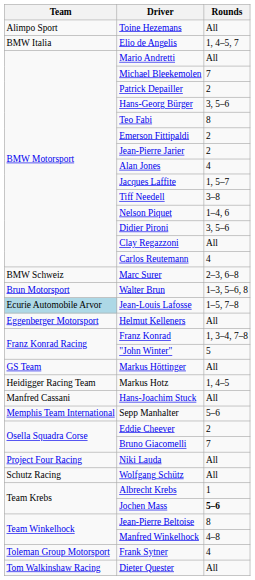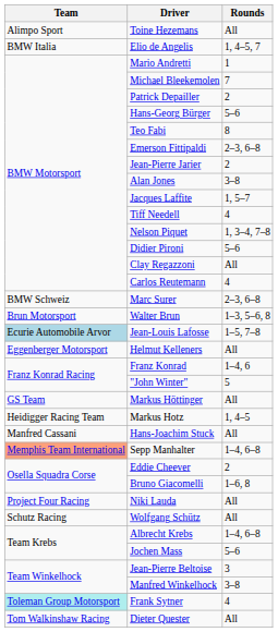 <table class="wikitable" style="font-size:90%;">
 <tr>
 <th>Team</th>
 <th>Driver</th>
 <th>Rounds</th>
 </tr>
 <tr>
 <td> Alimpo Sport</td>
 <td> <a href='#'>Toine Hezemans</a></td>
 <td>All</td>
 </tr>
 <tr>
 <td> BMW Italia</td>
 <td> <a href='#'>Elio de Angelis</a></td>
 <td>1, 4–5, 7</td>
 </tr>
 <tr>
 <td rowspan=14> <a href='#'>BMW Motorsport</a></td>
 <td> <a href='#'>Mario Andretti</a></td>
-<td>All</td>
+<td>1</td>
 </tr>
 <tr>
 <td> <a href='#'>Michael Bleekemolen</a></td>
 <td>7</td>
 </tr>
 <tr>
 <td> <a href='#'>Patrick Depailler</a></td>
 <td>2</td>
 </tr>
 <tr>
 <td> <a href='#'>Hans-Georg Bürger</a></td>
-<td>3, 5–6</td>
+<td>5–6</td>
 </tr>
 <tr>
 <td> <a href='#'>Teo Fabi</a></td>
 <td>8</td>
 </tr>
 <tr>
 <td> <a href='#'>Emerson Fittipaldi</a></td>
-<td>2</td>
+<td>2–3, 6–8</td>
 </tr>
 <tr>
 <td> <a href='#'>Jean-Pierre Jarier</a></td>
 <td>2</td>
 </tr>
 <tr>
 <td> <a href='#'>Alan Jones</a></td>
-<td>4</td>
+<td>3–8</td>
 </tr>
 <tr>
 <td> <a href='#'>Jacques Laffite</a></td>
 <td>1, 5–7</td>
 </tr>
 <tr>
 <td> <a href='#'>Tiff Needell</a></td>
-<td>3–8</td>
+<td>4</td>
 </tr>
 <tr>
 <td> <a href='#'>Nelson Piquet</a></td>
-<td>1–4, 6</td>
+<td>1, 3–4, 7–8</td>
 </tr>
 <tr>
 <td> <a href='#'>Didier Pironi</a></td>
-<td>3, 5–6</td>
+<td>5–6</td>
 </tr>
 <tr>
 <td> <a href='#'>Clay Regazzoni</a></td>
 <td>All</td>
 </tr>
 <tr>
 <td> <a href='#'>Carlos Reutemann</a></td>
 <td>4</td>
 </tr>
 <tr>
 <td> BMW Schweiz</td>
 <td> <a href='#'>Marc Surer</a></td>
 <td>2–3, 6–8</td>
 </tr>
 <tr>
 <td> <a href='#'>Brun Motorsport</a></td>
 <td> <a href='#'>Walter Brun</a></td>
 <td>1–3, 5–6, 8</td>
 </tr>
 <tr>
 <td style="background: lightblue;"> Ecurie Automobile Arvor</td>
 <td> <a href='#'>Jean-Louis Lafosse</a></td>
 <td>1–5, 7–8</td>
 </tr>
 <tr>
 <td> <a href='#'>Eggenberger Motorsport</a></td>
 <td> <a href='#'>Helmut Kelleners</a></td>
 <td>All</td>
 </tr>
 <tr>
 <td rowspan=2> <a href='#'>Franz Konrad Racing</a></td>
 <td> <a href='#'>Franz Konrad</a></td>
-<td>1, 3–4, 7–8</td>
+<td>1–4, 6</td>
 </tr>
 <tr>
 <td> <a href='#'>"John Winter"</a></td>
 <td>5</td>
 </tr>
 <tr>
 <td> <a href='#'>GS Team</a></td>
 <td> <a href='#'>Markus Höttinger</a></td>
 <td>All</td>
 </tr>
 <tr>
 <td> Heidigger Racing Team</td>
 <td> Markus Hotz</td>
 <td>1, 4–5</td>
 </tr>
 <tr>
 <td> Manfred Cassani</td>
 <td> <a href='#'>Hans-Joachim Stuck</a></td>
 <td>All</td>
 </tr>
 <tr>
-<td> <a href='#'>Memphis Team International</a></td>
+<td style="background: lightsalmon;"> <a href='#'>Memphis Team International</a></td>
 <td> Sepp Manhalter</td>
-<td>5–6</td>
+<td>1–4, 6–8</td>
 </tr>
 <tr>
 <td rowspan=2> <a href='#'>Osella Squadra Corse</a></td>
 <td> <a href='#'>Eddie Cheever</a></td>
 <td>2</td>
 </tr>
 <tr>
 <td> <a href='#'>Bruno Giacomelli</a></td>
-<td>7</td>
+<td>1–6, 8</td>
 </tr>
 <tr>
 <td> <a href='#'>Project Four Racing</a></td>
 <td> <a href='#'>Niki Lauda</a></td>
 <td>All</td>
 </tr>
 <tr>
 <td> Schutz Racing</td>
 <td> <a href='#'>Wolfgang Schütz</a></td>
 <td>All</td>
 </tr>
 <tr>
 <td rowspan=2> Team Krebs</td>
 <td> <a href='#'>Albrecht Krebs</a></td>
-<td>1</td>
+<td>1–4, 6–8</td>
 </tr>
 <tr>
 <td> <a href='#'>Jochen Mass</a></td>
-<td><strong>5–6</strong></td>
+<td>5–6</td>
 </tr>
 <tr>
 <td rowspan=2> <a href='#'>Team Winkelhock</a></td>
 <td> <a href='#'>Jean-Pierre Beltoise</a></td>
-<td>8</td>
+<td>3</td>
 </tr>
 <tr>
 <td> <a href='#'>Manfred Winkelhock</a></td>
-<td>4–8</td>
+<td>3–8</td>
 </tr>
 <tr>
-<td> <a href='#'>Toleman Group Motorsport</a></td>
+<td style="background: paleturquoise;"> <a href='#'>Toleman Group Motorsport</a></td>
 <td> <a href='#'>Frank Sytner</a></td>
 <td>4</td>
 </tr>
 <tr>
 <td> <a href='#'>Tom Walkinshaw Racing</a></td>
 <td> <a href='#'>Dieter Quester</a></td>
 <td>All</td>
 </tr>
 </table>
